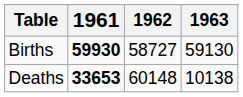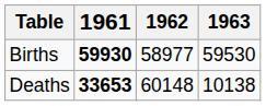 <table class="wikitable">
 <tr>
 <th>Table</th>
 <th><big> 1961</big></th>
 <th>1962</th>
 <th>1963</th>
 </tr>
 <tr>
 <td>Births</td>
 <td><strong>59930</strong></td>
-<td>58727</td>
-<td>59130</td>
+<td>58977</td>
+<td>59530</td>
 </tr>
 <tr>
 <td>Deaths</td>
 <td><strong>33653</strong></td>
 <td>60148</td>
 <td>10138</td>
 </tr>
 </table>
